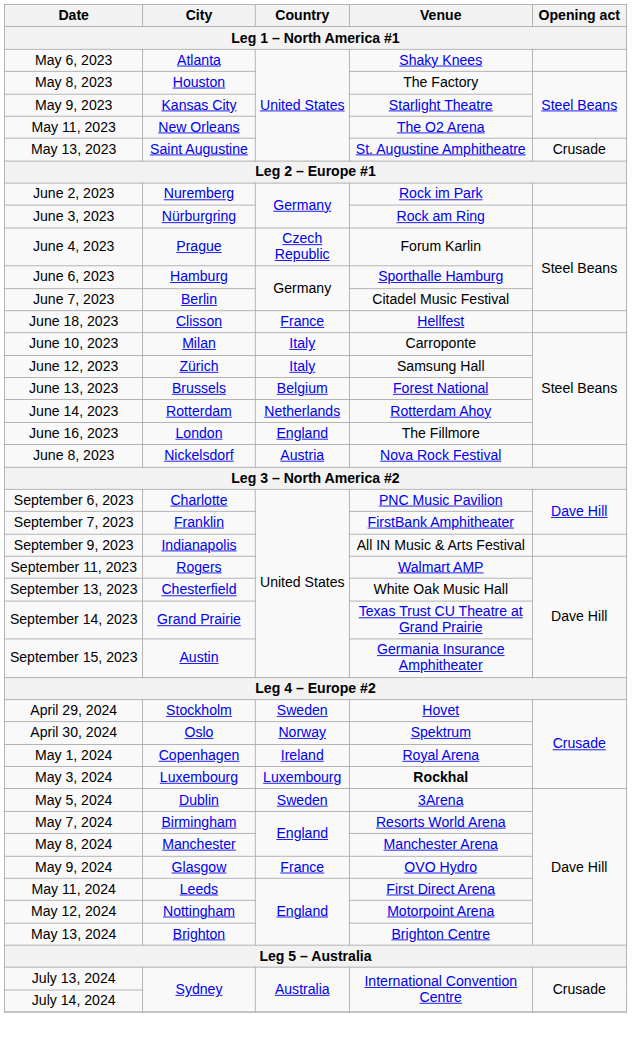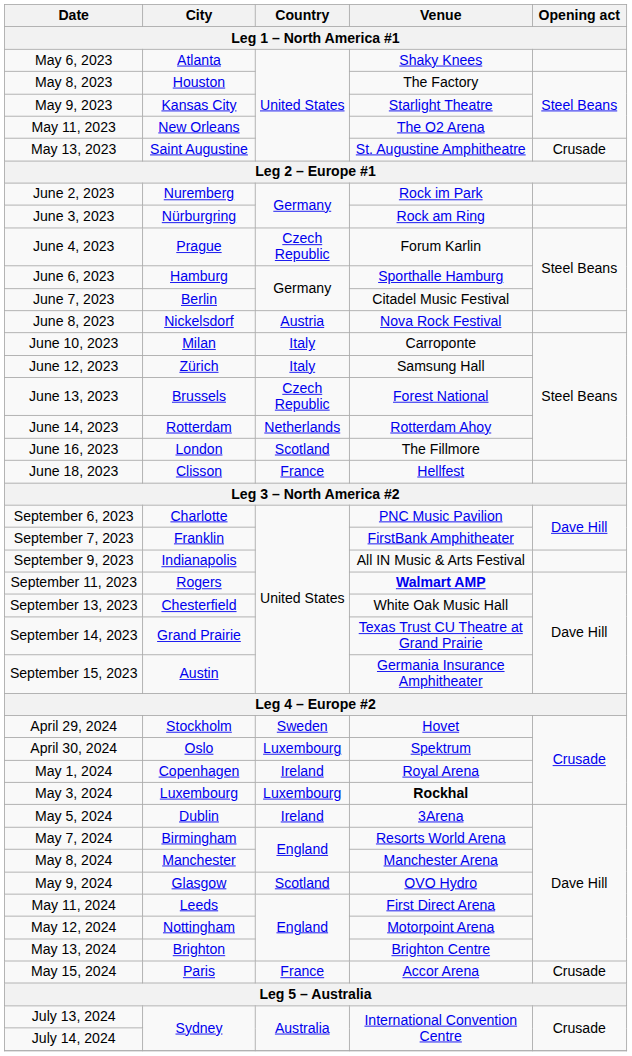 <table class="wikitable" style="text-align:center;">
 <tr>
 <th width="150">Date</th>
 <th width="120">City</th>
 <th width="100">Country</th>
 <th width="200">Venue</th>
 <th width="100">Opening act</th>
 </tr>
 <tr>
 <th colspan="5">Leg 1 – North America #1</th>
 </tr>
 <tr>
 <td>May 6, 2023</td>
 <td><a href='#'>Atlanta</a></td>
 <td rowspan="5"><a href='#'>United States</a></td>
 <td><a href='#'>Shaky Knees</a></td>
 <td></td>
 </tr>
 <tr>
 <td>May 8, 2023</td>
 <td><a href='#'>Houston</a></td>
 <td>The Factory</td>
 <td rowspan="3"><a href='#'>Steel Beans</a></td>
 </tr>
 <tr>
 <td>May 9, 2023</td>
 <td><a href='#'>Kansas City</a></td>
 <td><a href='#'>Starlight Theatre</a></td>
 </tr>
 <tr>
 <td>May 11, 2023</td>
 <td><a href='#'>New Orleans</a></td>
 <td><a href='#'>The O2 Arena</a></td>
 </tr>
 <tr>
 <td>May 13, 2023</td>
 <td><a href='#'>Saint Augustine</a></td>
 <td><a href='#'>St. Augustine Amphitheatre</a></td>
 <td>Crusade</td>
 </tr>
 <tr>
 <th colspan="5">Leg 2 – Europe #1</th>
 </tr>
 <tr>
 <td>June 2, 2023</td>
 <td><a href='#'>Nuremberg</a></td>
 <td rowspan="2"><a href='#'>Germany</a></td>
 <td><a href='#'>Rock im Park</a></td>
 <td></td>
 </tr>
 <tr>
 <td>June 3, 2023</td>
 <td><a href='#'>Nürburgring</a></td>
 <td><a href='#'>Rock am Ring</a></td>
 <td></td>
 </tr>
 <tr>
 <td>June 4, 2023</td>
 <td><a href='#'>Prague</a></td>
 <td><a href='#'>Czech Republic</a></td>
 <td>Forum Karlin</td>
 <td rowspan="3">Steel Beans</td>
 </tr>
 <tr>
 <td>June 6, 2023</td>
 <td><a href='#'>Hamburg</a></td>
 <td rowspan="2">Germany</td>
 <td><a href='#'>Sporthalle Hamburg</a></td>
 </tr>
 <tr>
 <td>June 7, 2023</td>
 <td><a href='#'>Berlin</a></td>
 <td>Citadel Music Festival</td>
 </tr>
 <tr>
-<td>June 18, 2023</td>
-<td><a href='#'>Clisson</a></td>
-<td><a href='#'>France</a></td>
-<td><a href='#'>Hellfest</a></td>
+<td>June 8, 2023</td>
+<td><a href='#'>Nickelsdorf</a></td>
+<td><a href='#'>Austria</a></td>
+<td><a href='#'>Nova Rock Festival</a></td>
 <td></td>
 </tr>
 <tr>
 <td>June 10, 2023</td>
 <td><a href='#'>Milan</a></td>
 <td><a href='#'>Italy</a></td>
 <td>Carroponte</td>
 <td rowspan="5">Steel Beans</td>
 </tr>
 <tr>
 <td>June 12, 2023</td>
 <td><a href='#'>Zürich</a></td>
 <td><a href='#'>Italy</a></td>
 <td>Samsung Hall</td>
 </tr>
 <tr>
 <td>June 13, 2023</td>
 <td><a href='#'>Brussels</a></td>
-<td><a href='#'>Belgium</a></td>
+<td><a href='#'>Czech Republic</a></td>
 <td><a href='#'>Forest National</a></td>
 </tr>
 <tr>
 <td>June 14, 2023</td>
 <td><a href='#'>Rotterdam</a></td>
 <td><a href='#'>Netherlands</a></td>
 <td><a href='#'>Rotterdam Ahoy</a></td>
 </tr>
 <tr>
 <td>June 16, 2023</td>
 <td><a href='#'>London</a></td>
-<td><a href='#'>England</a></td>
+<td><a href='#'>Scotland</a></td>
 <td>The Fillmore</td>
 </tr>
 <tr>
-<td>June 8, 2023</td>
-<td><a href='#'>Nickelsdorf</a></td>
-<td><a href='#'>Austria</a></td>
-<td><a href='#'>Nova Rock Festival</a></td>
+<td>June 18, 2023</td>
+<td><a href='#'>Clisson</a></td>
+<td><a href='#'>France</a></td>
+<td><a href='#'>Hellfest</a></td>
 <td></td>
 </tr>
 <tr>
 <th colspan="5">Leg 3 – North America #2</th>
 </tr>
 <tr>
 <td>September 6, 2023</td>
 <td><a href='#'>Charlotte</a></td>
 <td rowspan="7">United States</td>
 <td><a href='#'>PNC Music Pavilion</a></td>
 <td rowspan="2"><a href='#'>Dave Hill</a></td>
 </tr>
 <tr>
 <td>September 7, 2023</td>
 <td><a href='#'>Franklin</a></td>
 <td><a href='#'>FirstBank Amphitheater</a></td>
 </tr>
 <tr>
 <td>September 9, 2023</td>
 <td><a href='#'>Indianapolis</a></td>
 <td>All IN Music & Arts Festival</td>
 <td></td>
 </tr>
 <tr>
 <td>September 11, 2023</td>
 <td><a href='#'>Rogers</a></td>
-<td><a href='#'>Walmart AMP</a></td>
+<td><strong><a href='#'>Walmart AMP</a></strong></td>
 <td rowspan="4">Dave Hill</td>
 </tr>
 <tr>
 <td>September 13, 2023</td>
 <td><a href='#'>Chesterfield</a></td>
 <td>White Oak Music Hall</td>
 </tr>
 <tr>
 <td>September 14, 2023</td>
 <td><a href='#'>Grand Prairie</a></td>
 <td><a href='#'>Texas Trust CU Theatre at Grand Prairie</a></td>
 </tr>
 <tr>
 <td>September 15, 2023</td>
 <td><a href='#'>Austin</a></td>
 <td><a href='#'>Germania Insurance Amphitheater</a></td>
 </tr>
 <tr>
 <th colspan="5">Leg 4 – Europe #2</th>
 </tr>
 <tr>
 <td>April 29, 2024</td>
 <td><a href='#'>Stockholm</a></td>
 <td><a href='#'>Sweden</a></td>
 <td><a href='#'>Hovet</a></td>
 <td rowspan="4"><a href='#'>Crusade</a></td>
 </tr>
 <tr>
 <td>April 30, 2024</td>
 <td><a href='#'>Oslo</a></td>
-<td><a href='#'>Norway</a></td>
+<td><a href='#'>Luxembourg</a></td>
 <td><a href='#'>Spektrum</a></td>
 </tr>
 <tr>
 <td>May 1, 2024</td>
 <td><a href='#'>Copenhagen</a></td>
 <td><a href='#'>Ireland</a></td>
 <td><a href='#'>Royal Arena</a></td>
 </tr>
 <tr>
 <td>May 3, 2024</td>
 <td><a href='#'>Luxembourg</a></td>
 <td><a href='#'>Luxembourg</a></td>
 <td><strong>Rockhal</strong></td>
 </tr>
 <tr>
 <td>May 5, 2024</td>
 <td><a href='#'>Dublin</a></td>
-<td><a href='#'>Sweden</a></td>
+<td><a href='#'>Ireland</a></td>
 <td><a href='#'>3Arena</a></td>
 <td rowspan="7">Dave Hill</td>
 </tr>
 <tr>
 <td>May 7, 2024</td>
 <td><a href='#'>Birmingham</a></td>
 <td rowspan="2"><a href='#'>England</a></td>
 <td><a href='#'>Resorts World Arena</a></td>
 </tr>
 <tr>
 <td>May 8, 2024</td>
 <td><a href='#'>Manchester</a></td>
 <td><a href='#'>Manchester Arena</a></td>
 </tr>
 <tr>
 <td>May 9, 2024</td>
 <td><a href='#'>Glasgow</a></td>
-<td><a href='#'>France</a></td>
+<td><a href='#'>Scotland</a></td>
 <td><a href='#'>OVO Hydro</a></td>
 </tr>
 <tr>
 <td>May 11, 2024</td>
 <td><a href='#'>Leeds</a></td>
 <td rowspan="3"><a href='#'>England</a></td>
 <td><a href='#'>First Direct Arena</a></td>
 </tr>
 <tr>
 <td>May 12, 2024</td>
 <td><a href='#'>Nottingham</a></td>
 <td><a href='#'>Motorpoint Arena</a></td>
 </tr>
 <tr>
 <td>May 13, 2024</td>
 <td><a href='#'>Brighton</a></td>
 <td><a href='#'>Brighton Centre</a></td>
 </tr>
 <tr>
+<td>May 15, 2024</td>
+<td><a href='#'>Paris</a></td>
+<td><a href='#'>France</a></td>
+<td><a href='#'>Accor Arena</a></td>
+<td>Crusade</td>
+</tr>
+<tr>
 <th colspan="5">Leg 5 – Australia</th>
 </tr>
 <tr>
 <td>July 13, 2024</td>
 <td rowspan="2"><a href='#'>Sydney</a></td>
 <td rowspan="2"><a href='#'>Australia</a></td>
 <td rowspan="2"><a href='#'>International Convention Centre</a></td>
 <td rowspan="2">Crusade</td>
 </tr>
 <tr>
 <td>July 14, 2024</td>
 </tr>
 <tr>
 </tr>
 </table>
